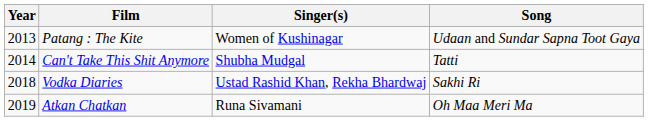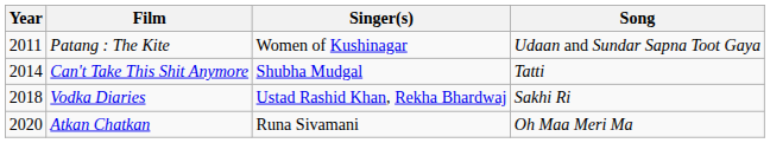 <table class="wikitable sortable">
 <tr>
 <th>Year</th>
 <th>Film</th>
 <th>Singer(s)</th>
 <th>Song</th>
 </tr>
 <tr>
-<td>2013</td>
+<td>2011</td>
 <td><em>Patang : The Kite</em></td>
 <td>Women of <a href='#'>Kushinagar</a></td>
 <td><em>Udaan</em> and <em>Sundar Sapna Toot Gaya</em></td>
 </tr>
 <tr>
 <td>2014</td>
 <td><em><a href='#'>Can't Take This Shit Anymore</a></em></td>
 <td><a href='#'>Shubha Mudgal</a></td>
 <td><em>Tatti</em></td>
 </tr>
 <tr>
 <td>2018</td>
 <td><em><a href='#'>Vodka Diaries</a></em></td>
 <td><a href='#'>Ustad Rashid Khan</a>, <a href='#'>Rekha Bhardwaj</a></td>
 <td><em>Sakhi Ri</em></td>
 </tr>
 <tr>
-<td>2019</td>
+<td>2020</td>
 <td><em><a href='#'>Atkan Chatkan</a></em></td>
 <td>Runa Sivamani</td>
 <td><em>Oh Maa Meri Ma</em></td>
 </tr>
 </table>
